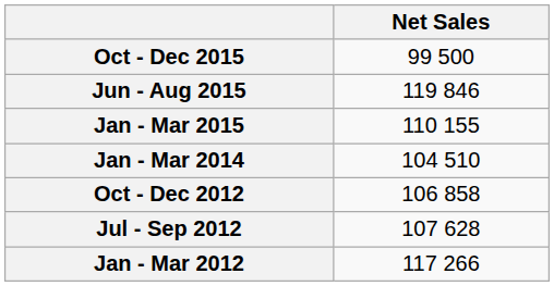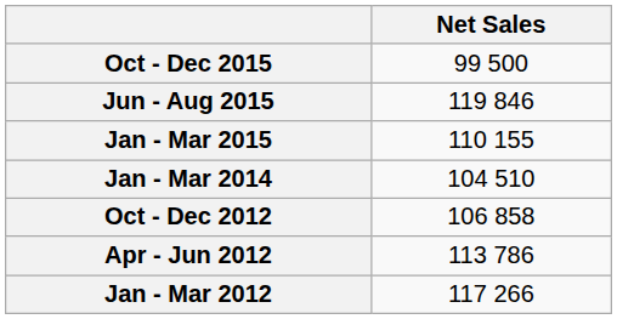 <table class="wikitable sortable" style="text-align:center; width:400px; height:150px;">
 <tr>
 <th></th>
 <th>Net Sales</th>
 </tr>
 <tr>
 <th scope="row">Oct - Dec 2015</th>
 <td>99 500</td>
 </tr>
 <tr>
 <th scope="row">Jun - Aug 2015</th>
 <td>119 846</td>
 </tr>
 <tr>
 <th scope="row">Jan - Mar 2015</th>
 <td>110 155</td>
 </tr>
 <tr>
 <th scope="row">Jan - Mar 2014</th>
 <td>104 510</td>
 </tr>
 <tr>
 <th scope="row">Oct - Dec 2012</th>
 <td>106 858</td>
 </tr>
 <tr>
-<th scope="row">Jul - Sep 2012</th>
-<td>107 628</td>
+<th scope="row">Apr - Jun 2012</th>
+<td>113 786</td>
 </tr>
 <tr>
 <th scope="row">Jan - Mar 2012</th>
 <td>117 266</td>
 </tr>
 </table>
